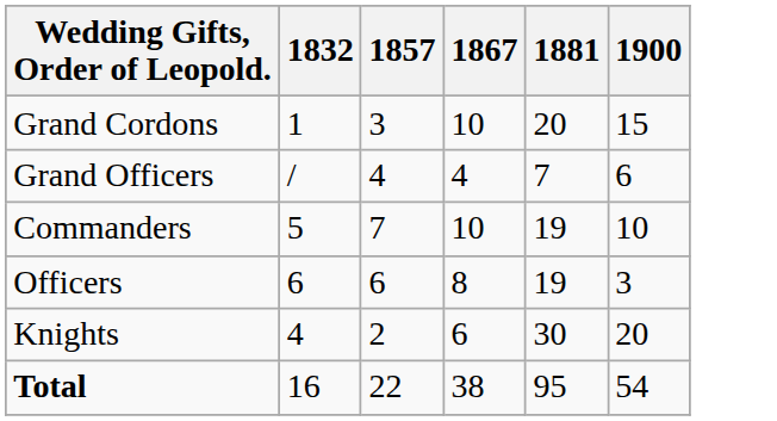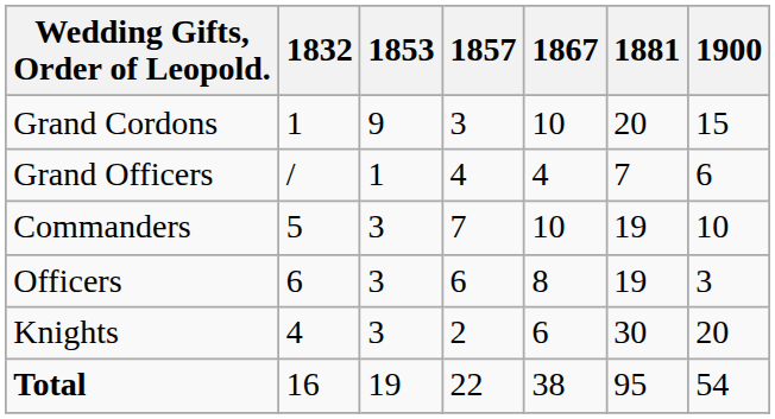 <table class="wikitable">
 <tr>
 <th>Wedding Gifts,<br>Order of Leopold.</th>
 <th>1832</th>
+<th>1853</th>
 <th>1857</th>
 <th>1867</th>
 <th>1881</th>
 <th>1900</th>
 </tr>
 <tr>
 <td>Grand Cordons</td>
 <td>1</td>
+<td>9</td>
 <td>3</td>
 <td>10</td>
 <td>20</td>
 <td>15</td>
 </tr>
 <tr>
 <td>Grand Officers</td>
 <td>/</td>
+<td>1</td>
 <td>4</td>
 <td>4</td>
 <td>7</td>
 <td>6</td>
 </tr>
 <tr>
 <td>Commanders</td>
 <td>5</td>
+<td>3</td>
 <td>7</td>
 <td>10</td>
 <td>19</td>
 <td>10</td>
 </tr>
 <tr>
 <td>Officers</td>
 <td>6</td>
+<td>3</td>
 <td>6</td>
 <td>8</td>
 <td>19</td>
 <td>3</td>
 </tr>
 <tr>
 <td>Knights</td>
 <td>4</td>
+<td>3</td>
 <td>2</td>
 <td>6</td>
 <td>30</td>
 <td>20</td>
 </tr>
 <tr>
 <td><strong>Total</strong></td>
 <td>16</td>
+<td>19</td>
 <td>22</td>
 <td>38</td>
 <td>95</td>
 <td>54</td>
 </tr>
 </table>
